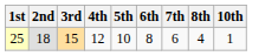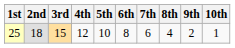 <table class="wikitable" style="font-size:85%; text-align:center">
 <tr>
 <th>1st</th>
 <th>2nd</th>
 <th>3rd</th>
 <th>4th</th>
 <th>5th</th>
 <th>6th</th>
 <th>7th</th>
 <th>8th</th>
+<th>9th</th>
 <th>10th</th>
 </tr>
 <tr>
 <td style="background:#FFFFBF;">25</td>
 <td style="background:#DFDFDF;">18</td>
 <td style="background:#FFDF9F;">15</td>
 <td>12</td>
 <td>10</td>
 <td>8</td>
 <td>6</td>
 <td>4</td>
+<td>2</td>
 <td>1</td>
 </tr>
 </table>
